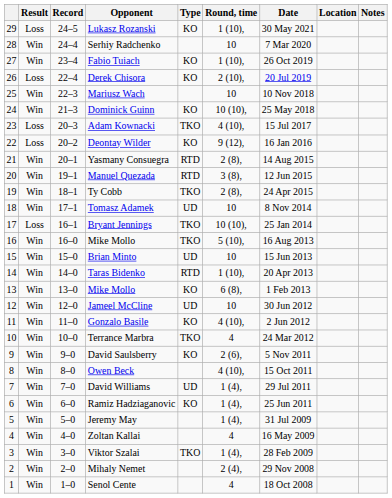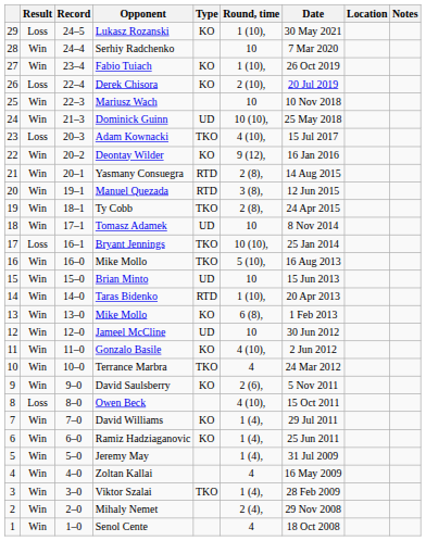 <table class="wikitable" style="text-align:center; font-size:95%">
 <tr>
 <th></th>
 <th>Result</th>
 <th>Record</th>
 <th>Opponent</th>
 <th>Type</th>
 <th>Round, time</th>
 <th>Date</th>
 <th>Location</th>
 <th>Notes</th>
 </tr>
 <tr>
 <td>29</td>
 <td>Loss</td>
 <td>24–5</td>
 <td style="text-align:left;"><a href='#'>Lukasz Rozanski</a></td>
 <td>KO</td>
 <td>1 (10), </td>
 <td>30 May 2021</td>
 <td style="text-align:left;"></td>
 <td style="text-align:left;"></td>
 </tr>
 <tr>
 <td>28</td>
 <td>Win</td>
 <td>24–4</td>
 <td style="text-align:left;">Serhiy Radchenko</td>
 <td></td>
 <td>10</td>
 <td>7 Mar 2020</td>
 <td style="text-align:left;"></td>
 <td></td>
 </tr>
 <tr>
 <td>27</td>
 <td>Win</td>
 <td>23–4</td>
 <td style="text-align:left;"><a href='#'>Fabio Tuiach</a></td>
 <td>KO</td>
 <td>1 (10), </td>
 <td>26 Oct 2019</td>
 <td style="text-align:left;"></td>
 <td></td>
 </tr>
 <tr>
 <td>26</td>
 <td>Loss</td>
 <td>22–4</td>
 <td style="text-align:left;"><a href='#'>Derek Chisora</a></td>
 <td>KO</td>
 <td>2 (10), </td>
 <td><a href='#'>20 Jul 2019</a></td>
 <td style="text-align:left;"></td>
 <td></td>
 </tr>
 <tr>
 <td>25</td>
 <td>Win</td>
 <td>22–3</td>
 <td style="text-align:left;"><a href='#'>Mariusz Wach</a></td>
 <td></td>
 <td>10</td>
 <td>10 Nov 2018</td>
 <td style="text-align:left;"></td>
 <td></td>
 </tr>
 <tr>
 <td>24</td>
 <td>Win</td>
 <td>21–3</td>
 <td style="text-align:left;"><a href='#'>Dominick Guinn</a></td>
-<td>KO</td>
+<td>UD</td>
 <td>10 (10), </td>
 <td>25 May 2018</td>
 <td style="text-align:left;"></td>
 <td></td>
 </tr>
 <tr>
 <td>23</td>
 <td>Loss</td>
 <td>20–3</td>
 <td style="text-align:left;"><a href='#'>Adam Kownacki</a></td>
 <td>TKO</td>
 <td>4 (10), </td>
 <td>15 Jul 2017</td>
 <td style="text-align:left;"></td>
 <td></td>
 </tr>
 <tr>
 <td>22</td>
-<td>Loss</td>
+<td>Win</td>
 <td>20–2</td>
 <td style="text-align:left;"><a href='#'>Deontay Wilder</a></td>
 <td>KO</td>
 <td>9 (12), </td>
 <td>16 Jan 2016</td>
 <td style="text-align:left;"></td>
 <td style="text-align:left;"></td>
 </tr>
 <tr>
 <td>21</td>
 <td>Win</td>
 <td>20–1</td>
 <td style="text-align:left;">Yasmany Consuegra</td>
 <td>RTD</td>
 <td>2 (8), </td>
 <td>14 Aug 2015</td>
 <td style="text-align:left;"></td>
 <td></td>
 </tr>
 <tr>
 <td>20</td>
 <td>Win</td>
 <td>19–1</td>
 <td style="text-align:left;"><a href='#'>Manuel Quezada</a></td>
 <td>RTD</td>
 <td>3 (8), </td>
 <td>12 Jun 2015</td>
 <td style="text-align:left;"></td>
 <td></td>
 </tr>
 <tr>
 <td>19</td>
 <td>Win</td>
 <td>18–1</td>
 <td style="text-align:left;">Ty Cobb</td>
 <td>TKO</td>
 <td>2 (8), </td>
 <td>24 Apr 2015</td>
 <td style="text-align:left;"></td>
 <td></td>
 </tr>
 <tr>
 <td>18</td>
 <td>Win</td>
 <td>17–1</td>
 <td style="text-align:left;"><a href='#'>Tomasz Adamek</a></td>
 <td>UD</td>
 <td>10</td>
 <td>8 Nov 2014</td>
 <td style="text-align:left;"></td>
 <td style="text-align:left;"></td>
 </tr>
 <tr>
 <td>17</td>
 <td>Loss</td>
 <td>16–1</td>
 <td style="text-align:left;"><a href='#'>Bryant Jennings</a></td>
 <td>TKO</td>
 <td>10 (10), </td>
 <td>25 Jan 2014</td>
 <td style="text-align:left;"></td>
 <td></td>
 </tr>
 <tr>
 <td>16</td>
 <td>Win</td>
 <td>16–0</td>
 <td style="text-align:left;">Mike Mollo</td>
 <td>TKO</td>
 <td>5 (10), </td>
 <td>16 Aug 2013</td>
 <td style="text-align:left;"></td>
 <td></td>
 </tr>
 <tr>
 <td>15</td>
 <td>Win</td>
 <td>15–0</td>
 <td style="text-align:left;"><a href='#'>Brian Minto</a></td>
 <td>UD</td>
 <td>10</td>
 <td>15 Jun 2013</td>
 <td style="text-align:left;"></td>
 <td style="text-align:left;"></td>
 </tr>
 <tr>
 <td>14</td>
 <td>Win</td>
 <td>14–0</td>
 <td style="text-align:left;"><a href='#'>Taras Bidenko</a></td>
 <td>RTD</td>
 <td>1 (10), </td>
 <td>20 Apr 2013</td>
 <td style="text-align:left;"></td>
 <td></td>
 </tr>
 <tr>
 <td>13</td>
 <td>Win</td>
 <td>13–0</td>
 <td style="text-align:left;"><a href='#'>Mike Mollo</a></td>
 <td>KO</td>
 <td>6 (8), </td>
 <td>1 Feb 2013</td>
 <td style="text-align:left;"></td>
 <td></td>
 </tr>
 <tr>
 <td>12</td>
 <td>Win</td>
 <td>12–0</td>
 <td style="text-align:left;"><a href='#'>Jameel McCline</a></td>
 <td>UD</td>
 <td>10</td>
 <td>30 Jun 2012</td>
 <td style="text-align:left;"></td>
 <td></td>
 </tr>
 <tr>
 <td>11</td>
 <td>Win</td>
 <td>11–0</td>
 <td style="text-align:left;"><a href='#'>Gonzalo Basile</a></td>
 <td>KO</td>
 <td>4 (10), </td>
 <td>2 Jun 2012</td>
 <td style="text-align:left;"></td>
 <td style="text-align:left;"></td>
 </tr>
 <tr>
 <td>10</td>
 <td>Win</td>
 <td>10–0</td>
 <td style="text-align:left;">Terrance Marbra</td>
 <td>TKO</td>
 <td>4</td>
 <td>24 Mar 2012</td>
 <td style="text-align:left;"></td>
 <td></td>
 </tr>
 <tr>
 <td>9</td>
 <td>Win</td>
 <td>9–0</td>
 <td style="text-align:left;">David Saulsberry</td>
 <td>KO</td>
 <td>2 (6), </td>
 <td>5 Nov 2011</td>
 <td style="text-align:left;"></td>
 <td></td>
 </tr>
 <tr>
 <td>8</td>
-<td>Win</td>
+<td>Loss</td>
 <td>8–0</td>
 <td style="text-align:left;"><a href='#'>Owen Beck</a></td>
 <td></td>
 <td>4 (10), </td>
 <td>15 Oct 2011</td>
 <td style="text-align:left;"></td>
 <td></td>
 </tr>
 <tr>
 <td>7</td>
 <td>Win</td>
 <td>7–0</td>
 <td style="text-align:left;">David Williams</td>
-<td>UD</td>
+<td>KO</td>
 <td>1 (4), </td>
 <td>29 Jul 2011</td>
 <td style="text-align:left;"></td>
 <td></td>
 </tr>
 <tr>
 <td>6</td>
 <td>Win</td>
 <td>6–0</td>
 <td style="text-align:left;">Ramiz Hadziaganovic</td>
 <td>KO</td>
 <td>1 (4), </td>
 <td>25 Jun 2011</td>
 <td style="text-align:left;"></td>
 <td></td>
 </tr>
 <tr>
 <td>5</td>
 <td>Win</td>
 <td>5–0</td>
 <td style="text-align:left;">Jeremy May</td>
 <td></td>
 <td>1 (4), </td>
 <td>31 Jul 2009</td>
 <td style="text-align:left;"></td>
 <td></td>
 </tr>
 <tr>
 <td>4</td>
 <td>Win</td>
 <td>4–0</td>
 <td style="text-align:left;">Zoltan Kallai</td>
 <td></td>
 <td>4</td>
 <td>16 May 2009</td>
 <td style="text-align:left;"></td>
 <td></td>
 </tr>
 <tr>
 <td>3</td>
 <td>Win</td>
 <td>3–0</td>
 <td style="text-align:left;">Viktor Szalai</td>
 <td>TKO</td>
 <td>1 (4), </td>
 <td>28 Feb 2009</td>
 <td style="text-align:left;"></td>
 <td></td>
 </tr>
 <tr>
 <td>2</td>
 <td>Win</td>
 <td>2–0</td>
 <td style="text-align:left;">Mihaly Nemet</td>
 <td></td>
 <td>2 (4), </td>
 <td>29 Nov 2008</td>
 <td style="text-align:left;"></td>
 <td></td>
 </tr>
 <tr>
 <td>1</td>
 <td>Win</td>
 <td>1–0</td>
 <td style="text-align:left;">Senol Cente</td>
 <td></td>
 <td>4</td>
 <td>18 Oct 2008</td>
 <td style="text-align:left;"></td>
 <td></td>
 </tr>
 </table>
